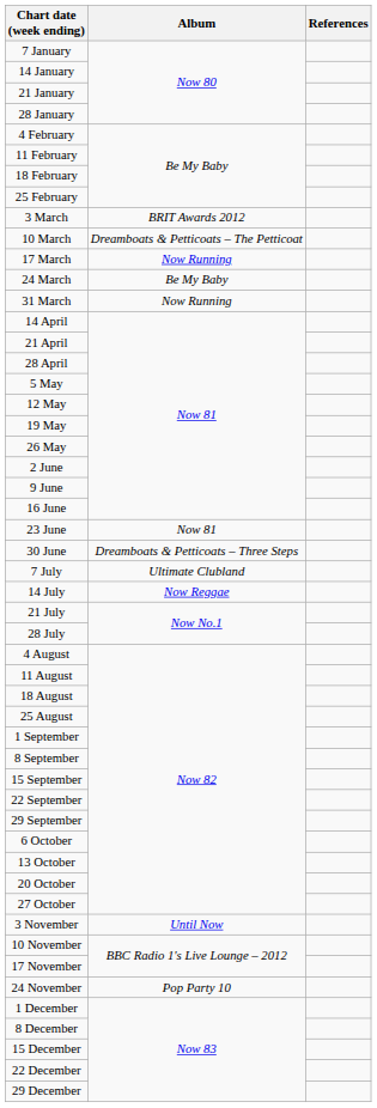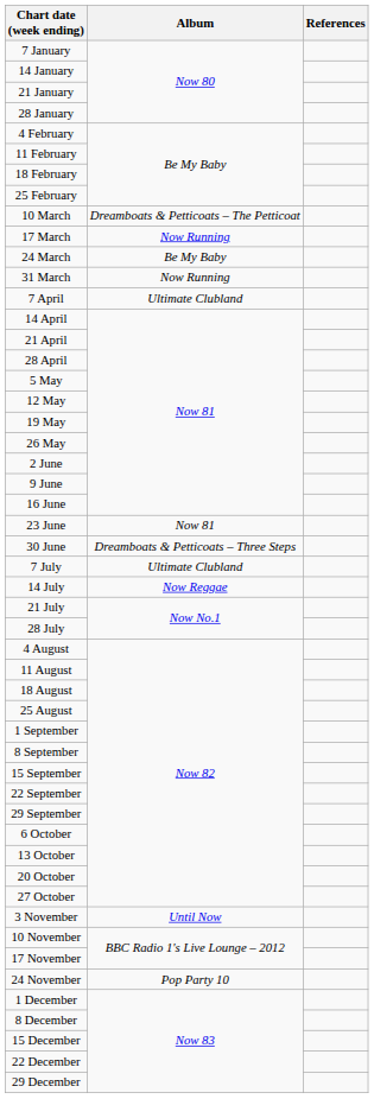 <table class="wikitable" style="font-size:97%; text-align:center;">
 <tr>
 <th>Chart date<br>(week ending)</th>
 <th>Album</th>
 <th>References</th>
 </tr>
 <tr>
 <td>7 January</td>
 <td rowspan="4"><em><a href='#'>Now 80</a></em></td>
 <td></td>
 </tr>
 <tr>
 <td>14 January</td>
 <td></td>
 </tr>
 <tr>
 <td>21 January</td>
 <td></td>
 </tr>
 <tr>
 <td>28 January</td>
 <td></td>
 </tr>
 <tr>
 <td>4 February</td>
 <td rowspan="4"><em>Be My Baby</em></td>
 <td></td>
 </tr>
 <tr>
 <td>11 February</td>
 <td></td>
 </tr>
 <tr>
 <td>18 February</td>
 <td></td>
 </tr>
 <tr>
 <td>25 February</td>
 <td></td>
 </tr>
 <tr>
-<td>3 March</td>
-<td><em>BRIT Awards 2012</em></td>
-<td></td>
-</tr>
-<tr>
 <td>10 March</td>
 <td><em>Dreamboats & Petticoats – The Petticoat</em></td>
 <td></td>
 </tr>
 <tr>
 <td>17 March</td>
 <td><em><a href='#'>Now Running</a></em></td>
 <td></td>
 </tr>
 <tr>
 <td>24 March</td>
 <td><em>Be My Baby</em></td>
 <td></td>
 </tr>
 <tr>
 <td>31 March</td>
 <td><em>Now Running</em></td>
+<td></td>
+</tr>
+<tr>
+<td>7 April</td>
+<td><em>Ultimate Clubland</em></td>
 <td></td>
 </tr>
 <tr>
 <td>14 April</td>
 <td rowspan="10"><em><a href='#'>Now 81</a></em></td>
 <td></td>
 </tr>
 <tr>
 <td>21 April</td>
 <td></td>
 </tr>
 <tr>
 <td>28 April</td>
 <td></td>
 </tr>
 <tr>
 <td>5 May</td>
 <td></td>
 </tr>
 <tr>
 <td>12 May</td>
 <td></td>
 </tr>
 <tr>
 <td>19 May</td>
 <td></td>
 </tr>
 <tr>
 <td>26 May</td>
 <td></td>
 </tr>
 <tr>
 <td>2 June</td>
 <td></td>
 </tr>
 <tr>
 <td>9 June</td>
 <td></td>
 </tr>
 <tr>
 <td>16 June</td>
 <td></td>
 </tr>
 <tr>
 <td>23 June</td>
 <td><em>Now 81</em></td>
 <td></td>
 </tr>
 <tr>
 <td>30 June</td>
 <td><em>Dreamboats & Petticoats – Three Steps</em></td>
 <td></td>
 </tr>
 <tr>
 <td>7 July</td>
 <td><em>Ultimate Clubland</em></td>
 <td></td>
 </tr>
 <tr>
 <td>14 July</td>
 <td><em><a href='#'>Now Reggae</a></em></td>
 <td></td>
 </tr>
 <tr>
 <td>21 July</td>
 <td rowspan="2"><em><a href='#'>Now No.1</a></em></td>
 <td></td>
 </tr>
 <tr>
 <td>28 July</td>
 <td></td>
 </tr>
 <tr>
 <td>4 August</td>
 <td rowspan="13"><em><a href='#'>Now 82</a></em></td>
 <td></td>
 </tr>
 <tr>
 <td>11 August</td>
 <td></td>
 </tr>
 <tr>
 <td>18 August</td>
 <td></td>
 </tr>
 <tr>
 <td>25 August</td>
 <td></td>
 </tr>
 <tr>
 <td>1 September</td>
 <td></td>
 </tr>
 <tr>
 <td>8 September</td>
 <td></td>
 </tr>
 <tr>
 <td>15 September</td>
 <td></td>
 </tr>
 <tr>
 <td>22 September</td>
 <td></td>
 </tr>
 <tr>
 <td>29 September</td>
 <td></td>
 </tr>
 <tr>
 <td>6 October</td>
 <td></td>
 </tr>
 <tr>
 <td>13 October</td>
 <td></td>
 </tr>
 <tr>
 <td>20 October</td>
 <td></td>
 </tr>
 <tr>
 <td>27 October</td>
 <td></td>
 </tr>
 <tr>
 <td>3 November</td>
 <td><em><a href='#'>Until Now</a></em></td>
 <td></td>
 </tr>
 <tr>
 <td>10 November</td>
 <td rowspan="2"><em>BBC Radio 1's Live Lounge – 2012</em></td>
 <td></td>
 </tr>
 <tr>
 <td>17 November</td>
 <td></td>
 </tr>
 <tr>
 <td>24 November</td>
 <td><em>Pop Party 10</em></td>
 <td></td>
 </tr>
 <tr>
 <td>1 December</td>
 <td rowspan="5"><em><a href='#'>Now 83</a></em></td>
 <td></td>
 </tr>
 <tr>
 <td>8 December</td>
 <td></td>
 </tr>
 <tr>
 <td>15 December</td>
 <td></td>
 </tr>
 <tr>
 <td>22 December</td>
 <td></td>
 </tr>
 <tr>
 <td>29 December</td>
 <td></td>
 </tr>
 </table>
